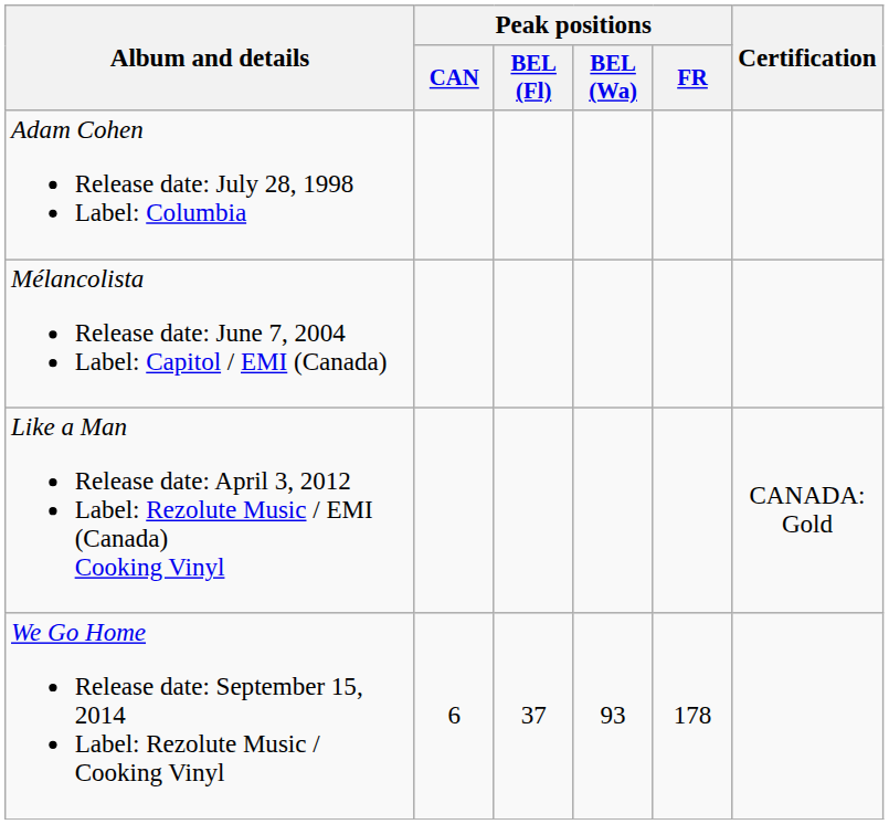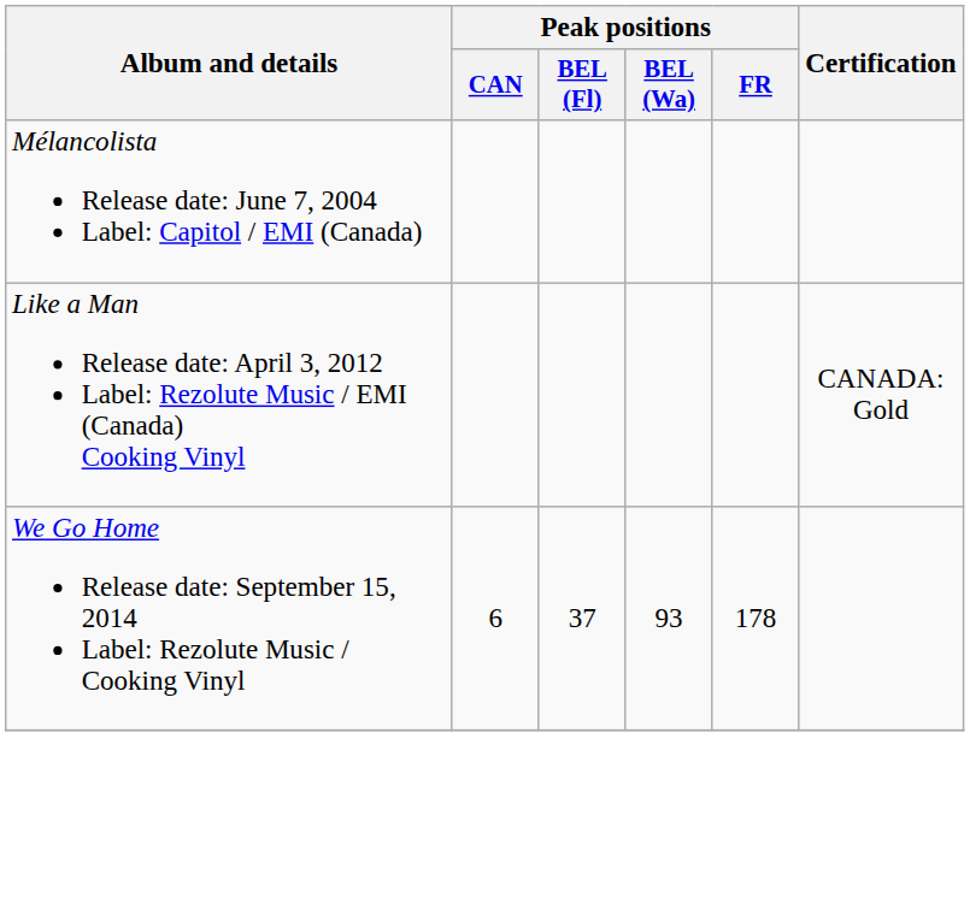 <table class="wikitable">
 <tr>
 <th align="center" rowspan="2" width="250">Album and details</th>
 <th align="center" colspan="4" width="20">Peak positions</th>
 <th align="center" rowspan="2" width="70">Certification</th>
 </tr>
 <tr>
 <th scope="col" style="width:3em;font-size:90%;"><a href='#'>CAN</a><br></th>
 <th scope="col" style="width:3em;font-size:90%;"><a href='#'>BEL <br>(Fl)</a><br></th>
 <th scope="col" style="width:3em;font-size:90%;"><a href='#'>BEL <br>(Wa)</a><br></th>
 <th scope="col" style="width:3em;font-size:90%;"><a href='#'>FR</a><br></th>
-</tr>
-<tr>
-<td><em>Adam Cohen</em><br><ul><li>Release date: July 28, 1998</li><li>Label: <a href='#'>Columbia</a></li></ul></td>
-<td style="text-align:center;"></td>
-<td style="text-align:center;"></td>
-<td style="text-align:center;"></td>
-<td style="text-align:center;"></td>
-<td style="text-align:center;"></td>
 </tr>
 <tr>
 <td><em>Mélancolista</em><br><ul><li>Release date: June 7, 2004</li><li>Label: <a href='#'>Capitol</a> / <a href='#'>EMI</a> (Canada)</li></ul></td>
 <td style="text-align:center;"></td>
 <td style="text-align:center;"></td>
 <td style="text-align:center;"></td>
 <td style="text-align:center;"></td>
 <td style="text-align:center;"></td>
 </tr>
 <tr>
 <td><em>Like a Man</em><br><ul><li>Release date: April 3, 2012</li><li>Label: <a href='#'>Rezolute Music</a> / EMI (Canada)<br><a href='#'>Cooking Vinyl</a></li></ul></td>
 <td style="text-align:center;"></td>
 <td style="text-align:center;"></td>
 <td style="text-align:center;"></td>
 <td style="text-align:center;"></td>
 <td style="text-align:center;">CANADA: Gold</td>
 </tr>
 <tr>
 <td><em><a href='#'>We Go Home</a></em><br><ul><li>Release date: September 15, 2014</li><li>Label: Rezolute Music / Cooking Vinyl</li></ul></td>
 <td style="text-align:center;">6</td>
 <td style="text-align:center;">37</td>
 <td style="text-align:center;">93</td>
 <td style="text-align:center;">178</td>
 <td style="text-align:center;"></td>
 </tr>
 <tr>
 </tr>
 </table>
